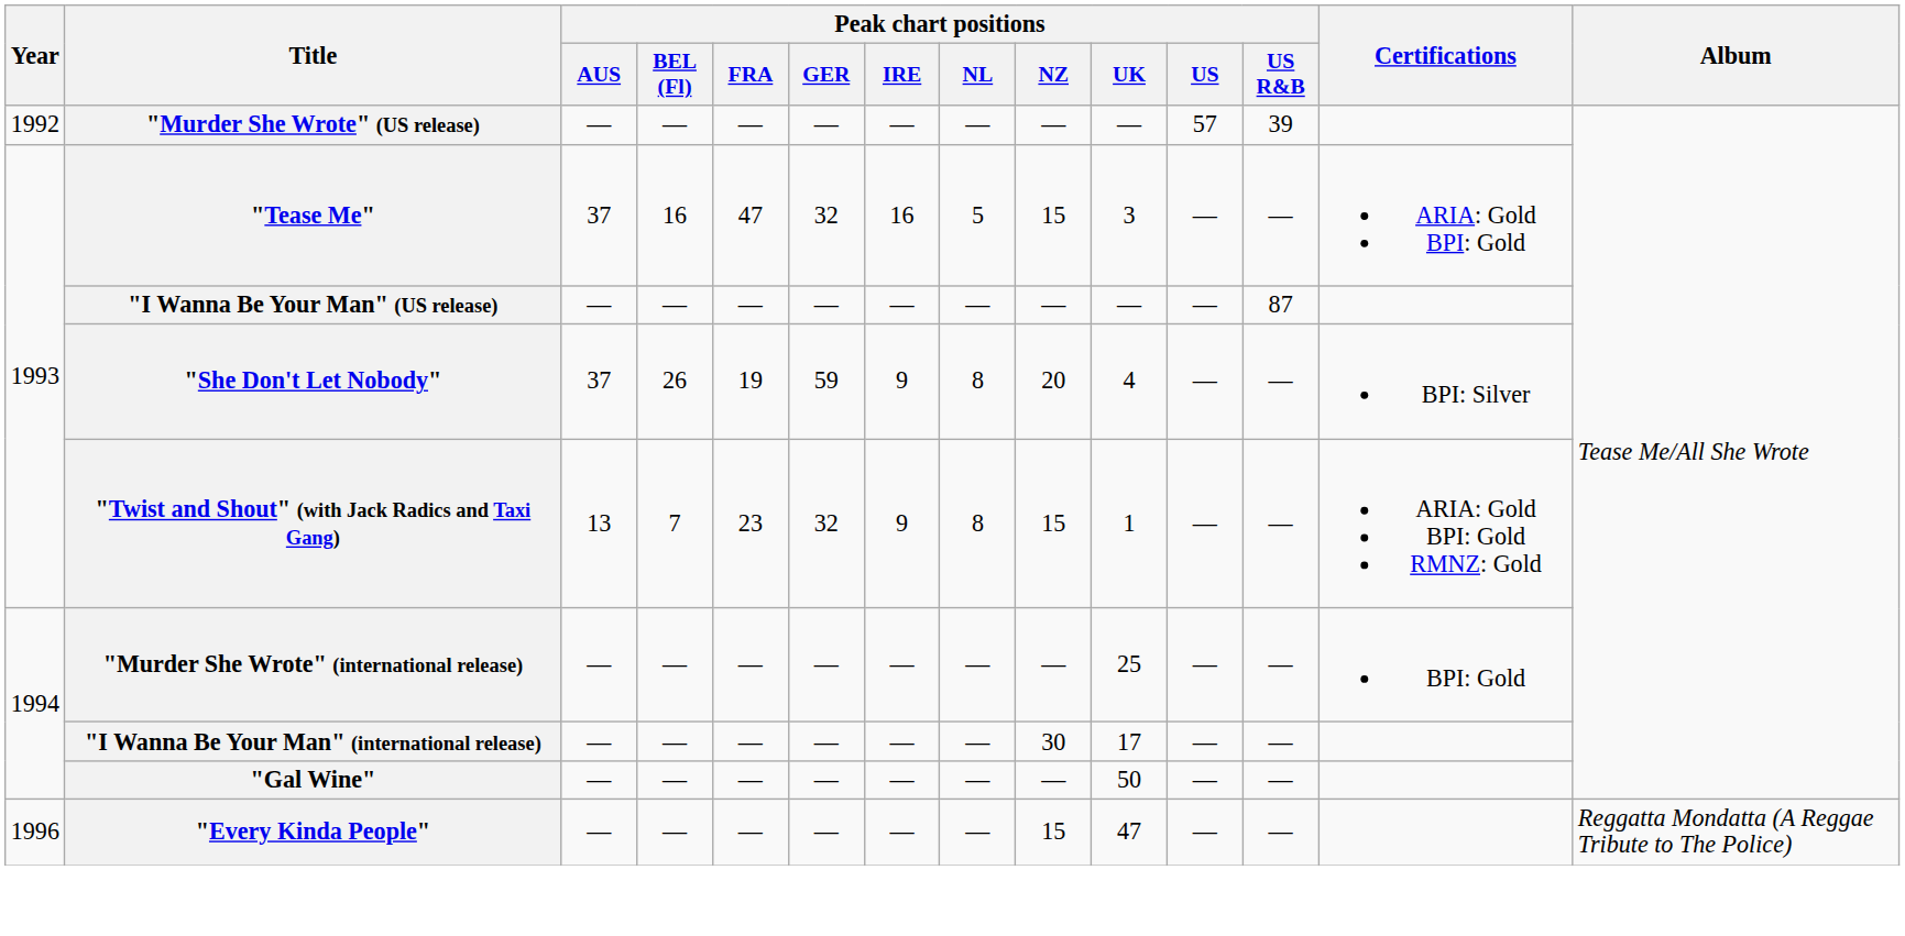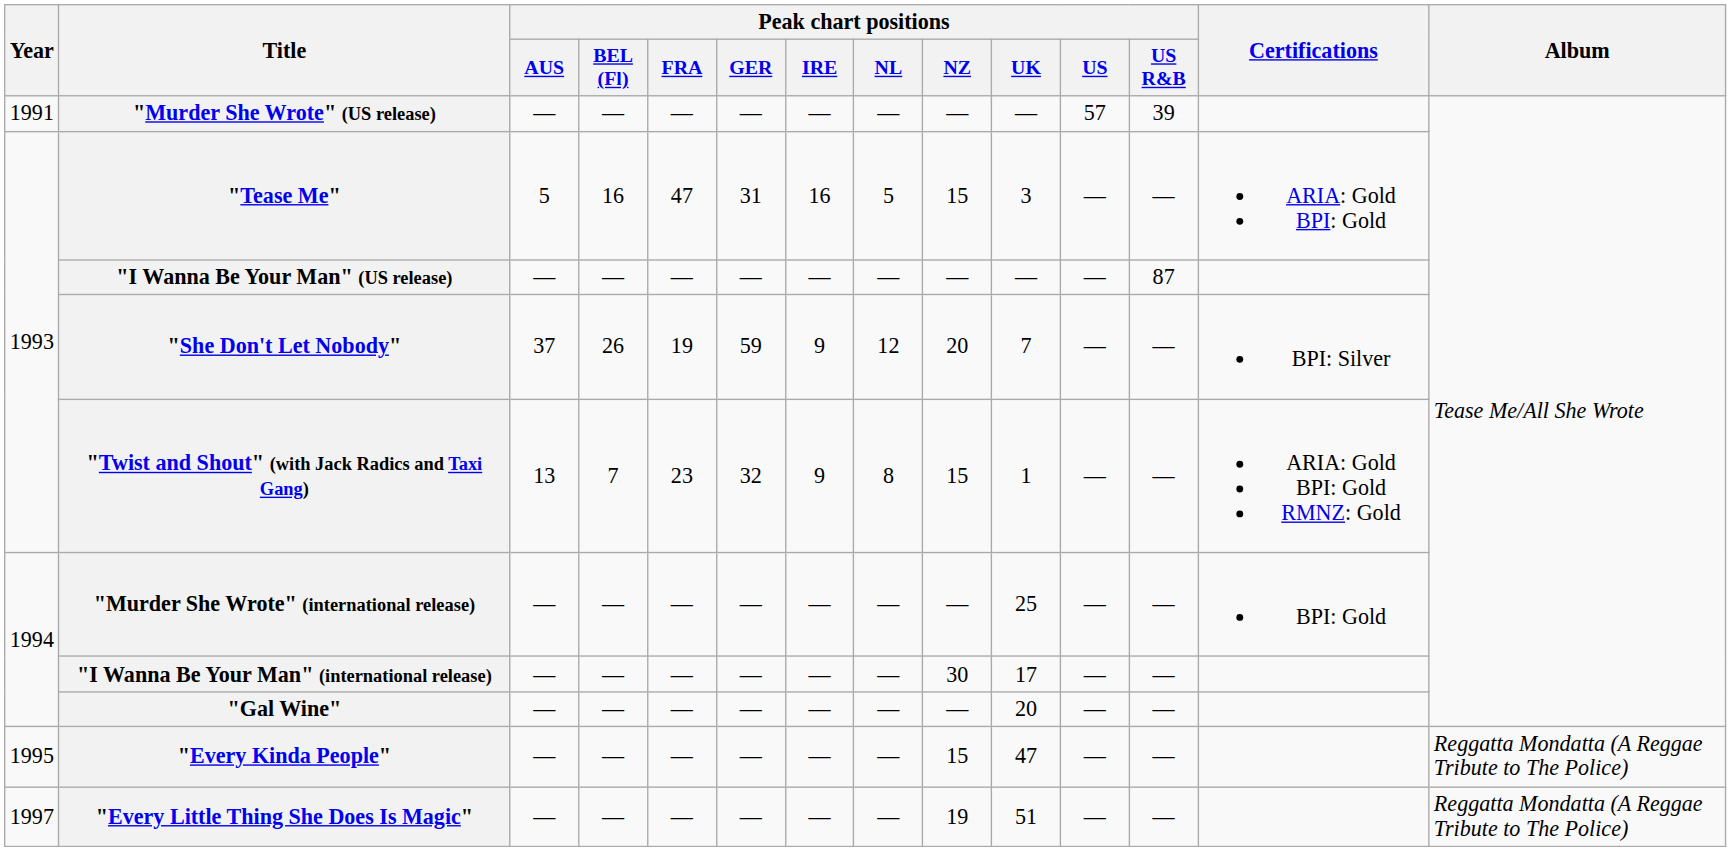 <table class="wikitable plainrowheaders" style="text-align:center;">
 <tr>
 <th scope="col" rowspan="2" style="width:2em;">Year</th>
 <th scope="col" rowspan="2" style="width:20em;">Title</th>
 <th scope="col" colspan="10">Peak chart positions</th>
 <th scope="col" rowspan="2" style="width:10em;"><a href='#'>Certifications</a></th>
 <th scope="col" rowspan="2" style="width:13em;">Album</th>
 </tr>
 <tr>
 <th scope="col" style="width:3em;font-size:90%"><a href='#'>AUS</a><br></th>
 <th scope="col" style="width:3em;font-size:90%"><a href='#'>BEL<br>(Fl)</a><br></th>
 <th scope="col" style="width:3em;font-size:90%"><a href='#'>FRA</a><br></th>
 <th scope="col" style="width:3em;font-size:90%"><a href='#'>GER</a><br></th>
 <th scope="col" style="width:3em;font-size:90%"><a href='#'>IRE</a><br></th>
 <th scope="col" style="width:3em;font-size:90%"><a href='#'>NL</a><br></th>
 <th scope="col" style="width:3em;font-size:90%"><a href='#'>NZ</a><br></th>
 <th scope="col" style="width:3em;font-size:90%"><a href='#'>UK</a><br></th>
 <th scope="col" style="width:3em;font-size:90%"><a href='#'>US</a><br></th>
 <th scope="col" style="width:3em;font-size:90%"><a href='#'>US<br>R&B</a><br></th>
 </tr>
 <tr>
-<td>1992</td>
+<td>1991</td>
 <th scope="row">"<a href='#'>Murder She Wrote</a>" <small>(US release)</small></th>
 <td>—</td>
 <td>—</td>
 <td>—</td>
 <td>—</td>
 <td>—</td>
 <td>—</td>
 <td>—</td>
 <td>—</td>
 <td>57</td>
 <td>39</td>
 <td></td>
 <td align="left" rowspan="8"><em>Tease Me/All She Wrote</em></td>
 </tr>
 <tr>
 <td rowspan="4">1993</td>
 <th scope="row">"<a href='#'>Tease Me</a>"</th>
-<td>37</td>
+<td>5</td>
 <td>16</td>
 <td>47</td>
-<td>32</td>
+<td>31</td>
 <td>16</td>
 <td>5</td>
 <td>15</td>
 <td>3</td>
 <td>—</td>
 <td>—</td>
 <td><br><ul><li><a href='#'>ARIA</a>: Gold</li><li><a href='#'>BPI</a>: Gold</li></ul></td>
 </tr>
 <tr>
 <th scope="row">"I Wanna Be Your Man" <small>(US release)</small></th>
 <td>—</td>
 <td>—</td>
 <td>—</td>
 <td>—</td>
 <td>—</td>
 <td>—</td>
 <td>—</td>
 <td>—</td>
 <td>—</td>
 <td>87</td>
 <td></td>
 </tr>
 <tr>
 <th scope="row">"<a href='#'>She Don't Let Nobody</a>"</th>
 <td>37</td>
 <td>26</td>
 <td>19</td>
 <td>59</td>
 <td>9</td>
-<td>8</td>
+<td>12</td>
 <td>20</td>
-<td>4</td>
+<td>7</td>
 <td>—</td>
 <td>—</td>
 <td><br><ul><li>BPI: Silver</li></ul></td>
 </tr>
 <tr>
 <th scope="row">"<a href='#'>Twist and Shout</a>" <small>(with Jack Radics and <a href='#'>Taxi Gang</a>)</small></th>
 <td>13</td>
 <td>7</td>
 <td>23</td>
 <td>32</td>
 <td>9</td>
 <td>8</td>
 <td>15</td>
 <td>1</td>
 <td>—</td>
 <td>—</td>
 <td><br><ul><li>ARIA: Gold</li><li>BPI: Gold</li><li><a href='#'>RMNZ</a>: Gold</li></ul></td>
 </tr>
 <tr>
 <td rowspan="3">1994</td>
 <th scope="row">"Murder She Wrote" <small>(international release)</small></th>
 <td>—</td>
 <td>—</td>
 <td>—</td>
 <td>—</td>
 <td>—</td>
 <td>—</td>
 <td>—</td>
 <td>25</td>
 <td>—</td>
 <td>—</td>
 <td><br><ul><li>BPI: Gold</li></ul></td>
 </tr>
 <tr>
 <th scope="row">"I Wanna Be Your Man" <small>(international release)</small></th>
 <td>—</td>
 <td>—</td>
 <td>—</td>
 <td>—</td>
 <td>—</td>
 <td>—</td>
 <td>30</td>
 <td>17</td>
 <td>—</td>
 <td>—</td>
 <td></td>
 </tr>
 <tr>
 <th scope="row">"Gal Wine"</th>
 <td>—</td>
 <td>—</td>
 <td>—</td>
 <td>—</td>
 <td>—</td>
 <td>—</td>
 <td>—</td>
-<td>50</td>
+<td>20</td>
 <td>—</td>
 <td>—</td>
 <td></td>
 </tr>
 <tr>
-<td>1996</td>
+<td>1995</td>
 <th scope="row">"<a href='#'>Every Kinda People</a>"</th>
 <td>—</td>
 <td>—</td>
 <td>—</td>
 <td>—</td>
 <td>—</td>
 <td>—</td>
 <td>15</td>
 <td>47</td>
 <td>—</td>
 <td>—</td>
 <td></td>
 <td align="left"><em>Reggatta Mondatta (A Reggae Tribute to The Police)</em></td>
 </tr>
+<tr>
+<td>1997</td>
+<th scope="row">"<a href='#'>Every Little Thing She Does Is Magic</a>"</th>
+<td>—</td>
+<td>—</td>
+<td>—</td>
+<td>—</td>
+<td>—</td>
+<td>—</td>
+<td>19</td>
+<td>51</td>
+<td>—</td>
+<td>—</td>
+<td></td>
+<td align="left"><em>Reggatta Mondatta (A Reggae Tribute to The Police)</em></td>
+</tr>
 </table>
